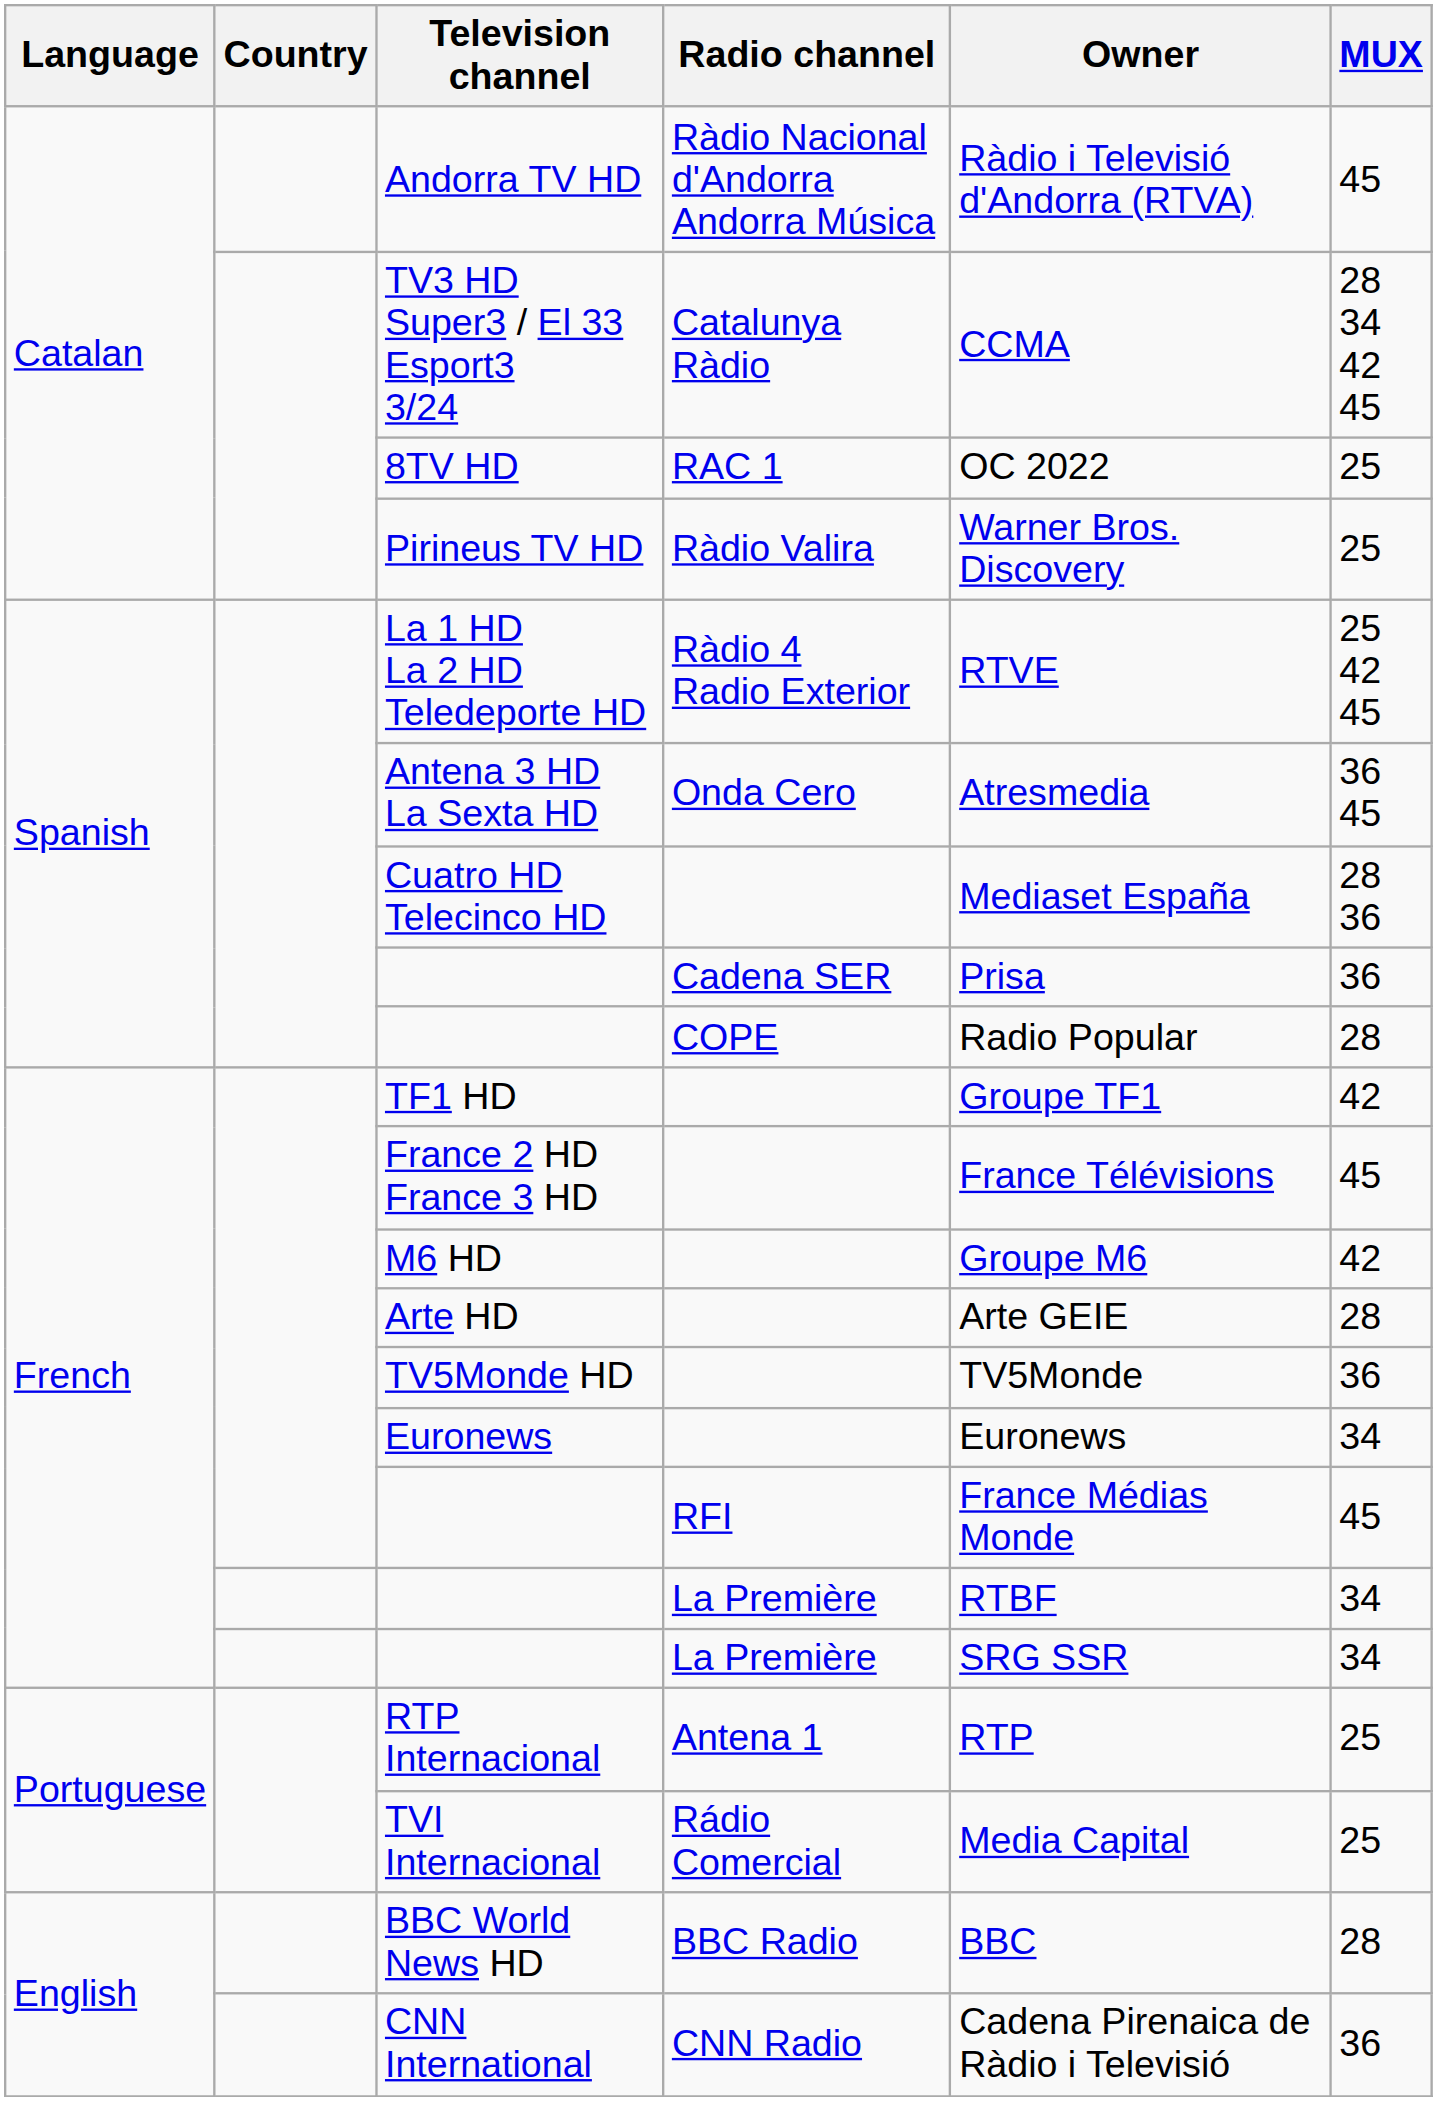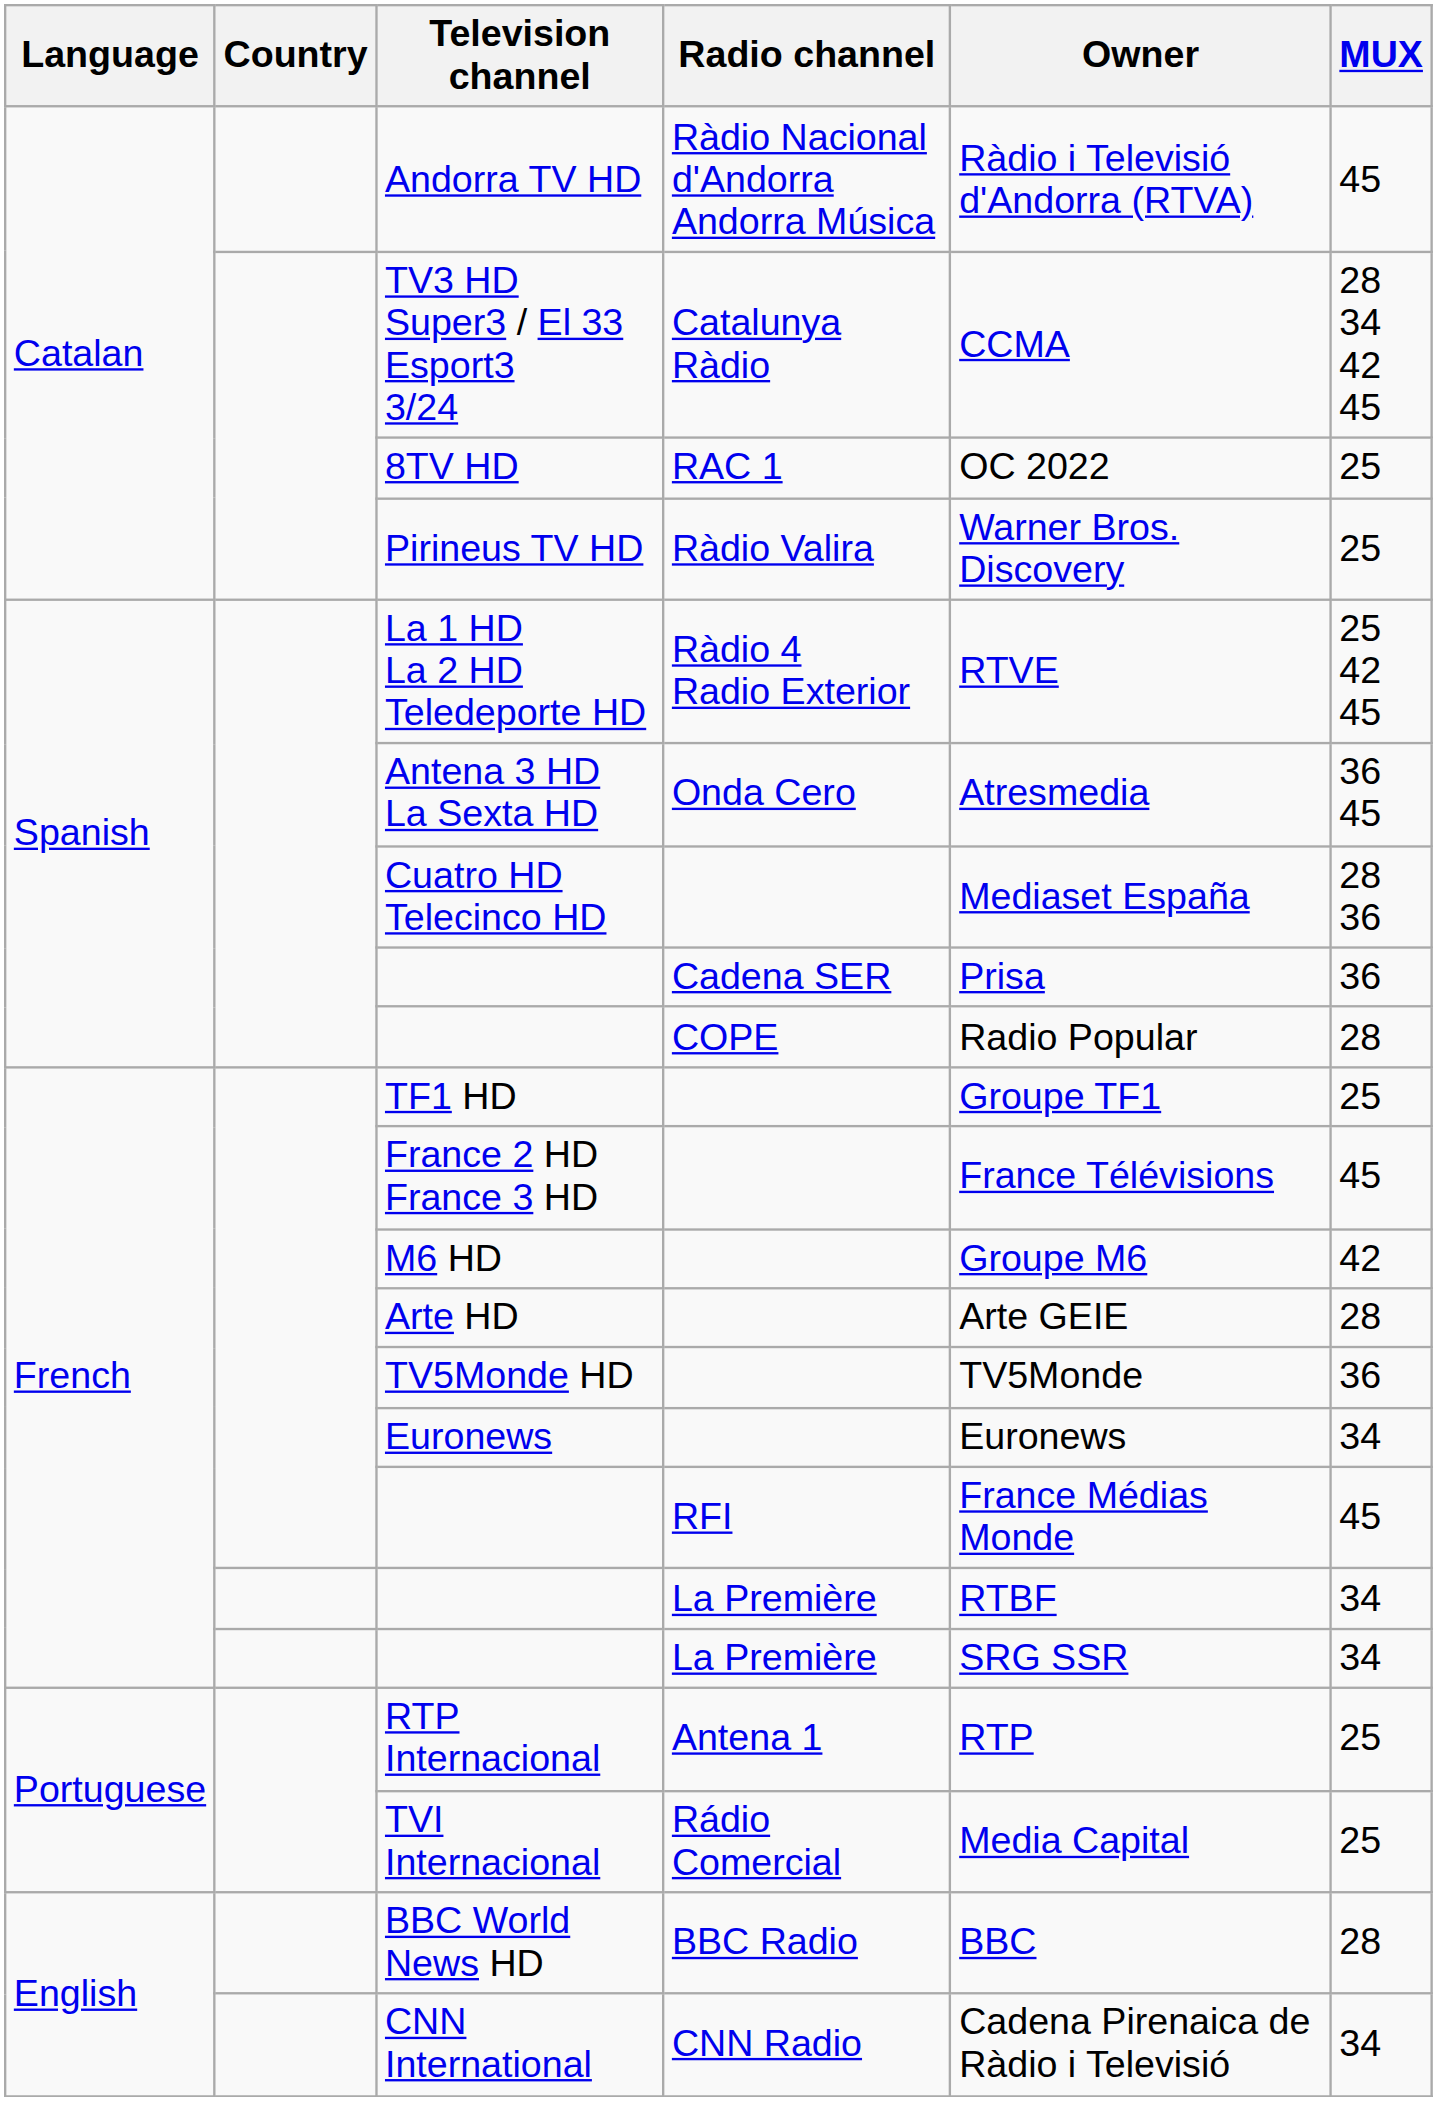 <table class="wikitable sortable">
 <tr>
 <th>Language</th>
 <th>Country</th>
 <th>Television channel</th>
 <th>Radio channel</th>
 <th>Owner</th>
 <th><a href='#'>MUX</a></th>
 </tr>
 <tr valign="center">
 <td rowspan="4"><a href='#'>Catalan</a><br></td>
 <td></td>
 <td><a href='#'>Andorra TV HD</a></td>
 <td><a href='#'>Ràdio Nacional d'Andorra</a><br><a href='#'>Andorra Música</a></td>
 <td><a href='#'>Ràdio i Televisió d'Andorra (RTVA)</a></td>
 <td>45</td>
 </tr>
 <tr>
 <td rowspan="3"></td>
 <td><a href='#'>TV3 HD</a><br><a href='#'>Super3</a> / <a href='#'>El 33</a><br><a href='#'>Esport3</a><br><a href='#'>3/24</a></td>
 <td><a href='#'>Catalunya Ràdio</a></td>
 <td><a href='#'>CCMA</a></td>
 <td>28<br>34<br>42<br>45</td>
 </tr>
 <tr>
 <td><a href='#'>8TV HD</a></td>
 <td><a href='#'>RAC 1</a></td>
 <td>OC 2022</td>
 <td>25</td>
 </tr>
 <tr>
 <td><a href='#'>Pirineus TV HD</a></td>
 <td><a href='#'>Ràdio Valira</a></td>
 <td><a href='#'>Warner Bros. Discovery</a></td>
 <td>25</td>
 </tr>
 <tr valign="center">
 <td rowspan="5"><a href='#'>Spanish</a></td>
 <td rowspan="5"></td>
 <td><a href='#'>La 1 HD</a><br><a href='#'>La 2 HD</a><br><a href='#'>Teledeporte HD</a></td>
 <td><a href='#'>Ràdio 4</a><br><a href='#'>Radio Exterior</a></td>
 <td><a href='#'>RTVE</a></td>
 <td>25<br>42<br>45</td>
 </tr>
 <tr valign="center">
 <td><a href='#'>Antena 3 HD</a><br><a href='#'>La Sexta HD</a></td>
 <td><a href='#'>Onda Cero</a></td>
 <td><a href='#'>Atresmedia</a></td>
 <td>36<br>45</td>
 </tr>
 <tr valign="center">
 <td><a href='#'>Cuatro HD</a><br><a href='#'>Telecinco HD</a></td>
 <td></td>
 <td><a href='#'>Mediaset España</a></td>
 <td>28<br>36</td>
 </tr>
 <tr>
 <td></td>
 <td><a href='#'>Cadena SER</a></td>
 <td><a href='#'>Prisa</a></td>
 <td>36</td>
 </tr>
 <tr>
 <td></td>
 <td><a href='#'>COPE</a></td>
 <td>Radio Popular</td>
 <td>28</td>
 </tr>
 <tr valign="center">
 <td rowspan="9"><a href='#'>French</a></td>
 <td rowspan="7"></td>
 <td><a href='#'>TF1</a> HD</td>
 <td></td>
 <td><a href='#'>Groupe TF1</a></td>
-<td>42</td>
+<td>25</td>
 </tr>
 <tr valign="center">
 <td><a href='#'>France 2</a> HD<br><a href='#'>France 3</a> HD</td>
 <td></td>
 <td><a href='#'>France Télévisions</a></td>
 <td>45</td>
 </tr>
 <tr valign="center">
 <td><a href='#'>M6</a> HD</td>
 <td></td>
 <td><a href='#'>Groupe M6</a></td>
 <td>42</td>
 </tr>
 <tr valign="center">
 <td><a href='#'>Arte</a> HD</td>
 <td></td>
 <td>Arte GEIE</td>
 <td>28</td>
 </tr>
 <tr valign="center">
 <td><a href='#'>TV5Monde</a> HD</td>
 <td></td>
 <td>TV5Monde</td>
 <td>36</td>
 </tr>
 <tr valign="center">
 <td><a href='#'>Euronews</a></td>
 <td></td>
 <td>Euronews</td>
 <td>34</td>
 </tr>
 <tr>
 <td></td>
 <td><a href='#'>RFI</a></td>
 <td><a href='#'>France Médias Monde</a></td>
 <td>45</td>
 </tr>
 <tr>
 <td></td>
 <td></td>
 <td><a href='#'>La Première</a></td>
 <td><a href='#'>RTBF</a></td>
 <td>34</td>
 </tr>
 <tr>
 <td></td>
 <td></td>
 <td><a href='#'>La Première</a></td>
 <td><a href='#'>SRG SSR</a></td>
 <td>34</td>
 </tr>
 <tr valign="center">
 <td rowspan="2"><a href='#'>Portuguese</a></td>
 <td rowspan="2"></td>
 <td><a href='#'>RTP Internacional</a></td>
 <td><a href='#'>Antena 1</a></td>
 <td><a href='#'>RTP</a></td>
 <td>25</td>
 </tr>
 <tr valign="center">
 <td><a href='#'>TVI Internacional</a></td>
 <td><a href='#'>Rádio Comercial</a></td>
 <td><a href='#'>Media Capital</a></td>
 <td>25</td>
 </tr>
 <tr valign="center">
 <td rowspan="2"><a href='#'>English</a></td>
 <td></td>
 <td><a href='#'>BBC World News</a> HD</td>
 <td><a href='#'>BBC Radio</a></td>
 <td><a href='#'>BBC</a></td>
 <td>28</td>
 </tr>
 <tr valign="center">
 <td></td>
 <td><a href='#'>CNN International</a></td>
 <td><a href='#'>CNN Radio</a></td>
 <td>Cadena Pirenaica de Ràdio i Televisió</td>
-<td>36</td>
+<td>34</td>
 </tr>
 <tr>
 </tr>
 </table>
